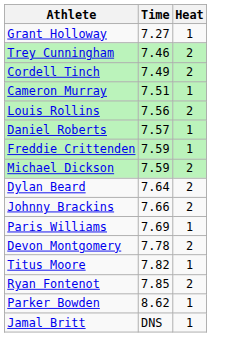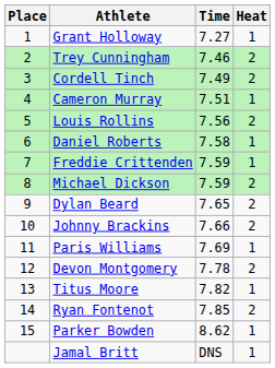 <table class="wikitable">
 <tr>
+<th>Place</th>
 <th>Athlete</th>
 <th>Time</th>
 <th>Heat</th>
 </tr>
 <tr>
+<td align=center>1</td>
 <td><a href='#'>Grant Holloway</a></td>
 <td>7.27</td>
 <td align=center>1</td>
 </tr>
 <tr bgcolor=#bbf3bb>
+<td align=center>2</td>
 <td><a href='#'>Trey Cunningham</a></td>
 <td>7.46</td>
 <td align=center>2</td>
 </tr>
 <tr bgcolor=#bbf3bb>
+<td align=center>3</td>
 <td><a href='#'>Cordell Tinch</a></td>
 <td>7.49</td>
 <td align=center>2</td>
 </tr>
 <tr bgcolor=#bbf3bb>
+<td align=center>4</td>
 <td><a href='#'>Cameron Murray</a></td>
 <td>7.51</td>
 <td align=center>1</td>
 </tr>
 <tr bgcolor=#bbf3bb>
+<td align=center>5</td>
 <td><a href='#'>Louis Rollins</a></td>
 <td>7.56</td>
 <td align=center>2</td>
 </tr>
 <tr bgcolor=#bbf3bb>
+<td align=center>6</td>
 <td><a href='#'>Daniel Roberts</a></td>
-<td>7.57</td>
+<td>7.58</td>
 <td align=center>1</td>
 </tr>
 <tr bgcolor=#bbf3bb>
+<td align=center>7</td>
 <td><a href='#'>Freddie Crittenden</a></td>
 <td>7.59</td>
 <td align=center>1</td>
 </tr>
 <tr bgcolor=#bbf3bb>
+<td align=center>8</td>
 <td><a href='#'>Michael Dickson</a></td>
 <td>7.59</td>
 <td align=center>2</td>
 </tr>
 <tr>
+<td align=center>9</td>
 <td><a href='#'>Dylan Beard</a></td>
-<td>7.64</td>
+<td>7.65</td>
 <td align=center>2</td>
 </tr>
 <tr>
+<td align=center>10</td>
 <td><a href='#'>Johnny Brackins</a></td>
 <td>7.66</td>
 <td align=center>2</td>
 </tr>
 <tr>
+<td align=center>11</td>
 <td><a href='#'>Paris Williams</a></td>
 <td>7.69</td>
 <td align=center>1</td>
 </tr>
 <tr>
+<td align=center>12</td>
 <td><a href='#'>Devon Montgomery</a></td>
 <td>7.78</td>
 <td align=center>2</td>
 </tr>
 <tr>
+<td align=center>13</td>
 <td><a href='#'>Titus Moore</a></td>
 <td>7.82</td>
 <td align=center>1</td>
 </tr>
 <tr>
+<td align=center>14</td>
 <td><a href='#'>Ryan Fontenot</a></td>
 <td>7.85</td>
 <td align=center>2</td>
 </tr>
 <tr>
+<td align=center>15</td>
 <td><a href='#'>Parker Bowden</a></td>
 <td>8.62</td>
 <td align=center>1</td>
 </tr>
 <tr>
+<td align=center></td>
 <td><a href='#'>Jamal Britt</a></td>
 <td>DNS</td>
 <td align=center>1</td>
 </tr>
 </table>
